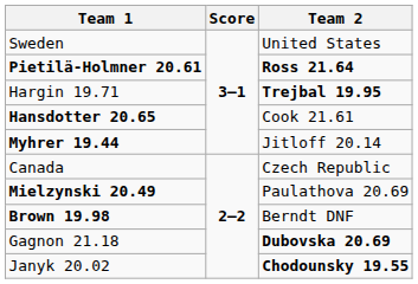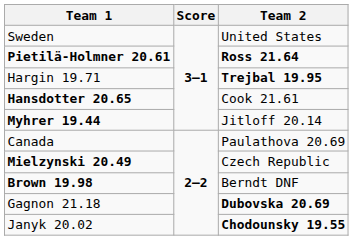 <table class="wikitable">
 <tr>
 <th>Team 1</th>
 <th>Score</th>
 <th>Team 2</th>
 </tr>
 <tr>
 <td> Sweden</td>
 <td rowspan=5 align="center"><strong>3–1</strong></td>
 <td> United States</td>
 </tr>
 <tr>
 <td><strong>Pietilä-Holmner 20.61</strong></td>
 <td><strong>Ross 21.64</strong></td>
 </tr>
 <tr>
 <td>Hargin 19.71</td>
 <td><strong>Trejbal 19.95</strong></td>
 </tr>
 <tr>
 <td><strong>Hansdotter 20.65</strong></td>
 <td>Cook 21.61</td>
 </tr>
 <tr>
 <td><strong>Myhrer 19.44</strong></td>
 <td>Jitloff 20.14</td>
 </tr>
 <tr>
 <td> Canada</td>
 <td rowspan=5 align="center"><strong>2–2</strong></td>
-<td> Czech Republic</td>
+<td>Paulathova 20.69</td>
 </tr>
 <tr>
 <td><strong>Mielzynski 20.49</strong></td>
-<td>Paulathova 20.69</td>
+<td> Czech Republic</td>
 </tr>
 <tr>
 <td><strong>Brown 19.98</strong></td>
 <td>Berndt DNF</td>
 </tr>
 <tr>
 <td>Gagnon 21.18</td>
 <td><strong>Dubovska 20.69</strong></td>
 </tr>
 <tr>
 <td>Janyk 20.02</td>
 <td><strong>Chodounsky 19.55</strong></td>
 </tr>
 </table>
